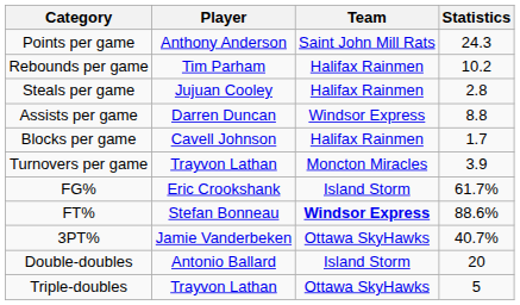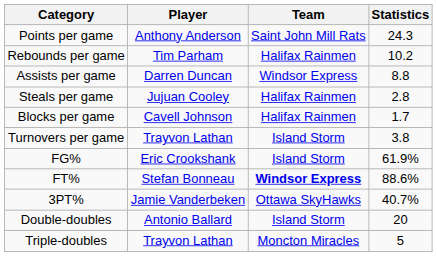 <table class="wikitable" style="text-align:center">
 <tr>
 <th>Category</th>
 <th>Player</th>
 <th>Team</th>
 <th>Statistics</th>
 </tr>
 <tr>
 <td>Points per game</td>
 <td><a href='#'>Anthony Anderson</a></td>
 <td><a href='#'>Saint John Mill Rats</a></td>
 <td>24.3</td>
 </tr>
 <tr>
 <td>Rebounds per game</td>
 <td><a href='#'>Tim Parham</a></td>
 <td><a href='#'>Halifax Rainmen</a></td>
 <td>10.2</td>
 </tr>
 <tr>
+<td>Assists per game</td>
+<td><a href='#'>Darren Duncan</a></td>
+<td><a href='#'>Windsor Express</a></td>
+<td>8.8</td>
+</tr>
+<tr>
 <td>Steals per game</td>
 <td><a href='#'>Jujuan Cooley</a></td>
 <td><a href='#'>Halifax Rainmen</a></td>
 <td>2.8</td>
-</tr>
-<tr>
-<td>Assists per game</td>
-<td><a href='#'>Darren Duncan</a></td>
-<td><a href='#'>Windsor Express</a></td>
-<td>8.8</td>
 </tr>
 <tr>
 <td>Blocks per game</td>
 <td><a href='#'>Cavell Johnson</a></td>
 <td><a href='#'>Halifax Rainmen</a></td>
 <td>1.7</td>
 </tr>
 <tr>
 <td>Turnovers per game</td>
 <td><a href='#'>Trayvon Lathan</a></td>
-<td><a href='#'>Moncton Miracles</a></td>
-<td>3.9</td>
+<td><a href='#'>Island Storm</a></td>
+<td>3.8</td>
 </tr>
 <tr>
 <td>FG%</td>
 <td><a href='#'>Eric Crookshank</a></td>
 <td><a href='#'>Island Storm</a></td>
-<td>61.7%</td>
+<td>61.9%</td>
 </tr>
 <tr>
 <td>FT%</td>
 <td><a href='#'>Stefan Bonneau</a></td>
 <td><strong><a href='#'>Windsor Express</a></strong></td>
 <td>88.6%</td>
 </tr>
 <tr>
 <td>3PT%</td>
 <td><a href='#'>Jamie Vanderbeken</a></td>
 <td><a href='#'>Ottawa SkyHawks</a></td>
 <td>40.7%</td>
 </tr>
 <tr>
 <td>Double-doubles</td>
 <td><a href='#'>Antonio Ballard</a></td>
 <td><a href='#'>Island Storm</a></td>
 <td>20</td>
 </tr>
 <tr>
 <td>Triple-doubles</td>
 <td><a href='#'>Trayvon Lathan</a></td>
-<td><a href='#'>Ottawa SkyHawks</a></td>
+<td><a href='#'>Moncton Miracles</a></td>
 <td>5</td>
 </tr>
 </table>
